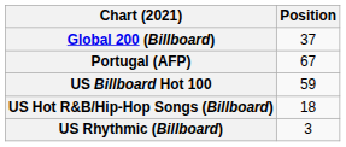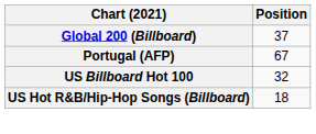 <table class="wikitable sortable plainrowheaders" style="text-align:center">
 <tr>
 <th scope="col">Chart (2021)</th>
 <th scope="col">Position</th>
 </tr>
 <tr>
 <th scope="row"><a href='#'>Global 200</a> (<em>Billboard</em>)</th>
 <td>37</td>
 </tr>
 <tr>
 <th scope="row">Portugal (AFP)</th>
 <td>67</td>
 </tr>
 <tr>
 <th scope="row">US <em>Billboard</em> Hot 100</th>
-<td>59</td>
+<td>32</td>
 </tr>
 <tr>
 <th scope="row">US Hot R&B/Hip-Hop Songs (<em>Billboard</em>)</th>
 <td>18</td>
 </tr>
-<tr>
-<th scope="row">US Rhythmic (<em>Billboard</em>)</th>
-<td>3</td>
-</tr>
 </table>
